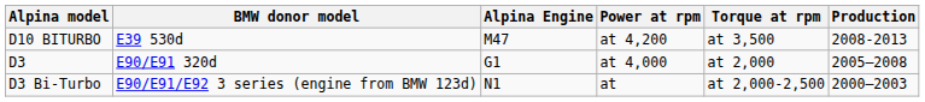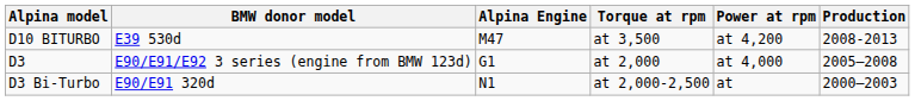 <table class="wikitable sortable">
 <tr>
 <th>Alpina model</th>
 <th>BMW donor model</th>
 <th>Alpina Engine</th>
+<th>Torque at rpm</th>
 <th>Power at rpm</th>
-<th>Torque at rpm</th>
 <th>Production</th>
 </tr>
 <tr>
 <td>D10 BITURBO</td>
 <td><a href='#'>E39</a> 530d</td>
 <td>M47</td>
+<td> at 3,500</td>
 <td> at 4,200</td>
-<td> at 3,500</td>
 <td>2008-2013</td>
 </tr>
 <tr>
 <td>D3</td>
-<td><a href='#'>E90/E91</a> 320d</td>
+<td><a href='#'>E90/E91/E92</a> 3 series (engine from BMW 123d)</td>
 <td>G1</td>
+<td> at 2,000</td>
 <td> at 4,000</td>
-<td> at 2,000</td>
 <td>2005–2008</td>
 </tr>
 <tr>
 <td>D3 Bi-Turbo</td>
-<td><a href='#'>E90/E91/E92</a> 3 series (engine from BMW 123d)</td>
+<td><a href='#'>E90/E91</a> 320d</td>
 <td>N1</td>
+<td> at 2,000-2,500</td>
 <td> at</td>
-<td> at 2,000-2,500</td>
 <td>2000–2003</td>
 </tr>
 </table>
